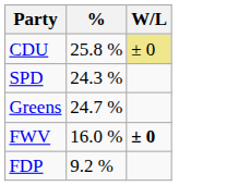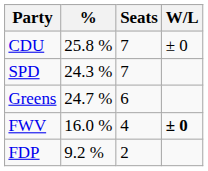 <table class="wikitable sortable">
 <tr>
 <th>Party</th>
 <th>%</th>
+<th>Seats</th>
 <th>W/L</th>
 </tr>
 <tr>
 <td><a href='#'>CDU</a></td>
 <td>25.8 %</td>
-<td style="background: khaki;">± 0</td>
+<td>7</td>
+<td>± 0</td>
 </tr>
 <tr>
 <td><a href='#'>SPD</a></td>
 <td>24.3 %</td>
+<td>7</td>
 <td></td>
 </tr>
 <tr>
 <td><a href='#'>Greens</a></td>
 <td>24.7 %</td>
+<td>6</td>
 <td></td>
 </tr>
 <tr>
 <td><a href='#'>FWV</a></td>
 <td>16.0 %</td>
+<td>4</td>
 <td><strong>± 0</strong></td>
 </tr>
 <tr>
 <td><a href='#'>FDP</a></td>
 <td>9.2 %</td>
+<td>2</td>
 <td></td>
 </tr>
 </table>
